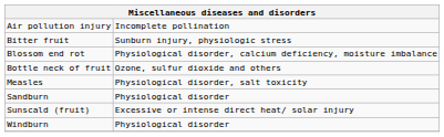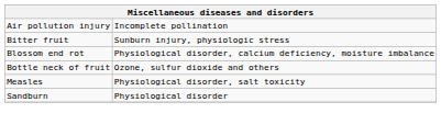 <table class="wikitable" style="clear">
 <tr>
 <th colspan=2><strong>Miscellaneous diseases and disorders</strong></th>
 </tr>
 <tr>
 <td>Air pollution injury</td>
 <td>Incomplete pollination</td>
 </tr>
 <tr>
 <td>Bitter fruit</td>
 <td>Sunburn injury, physiologic stress</td>
 </tr>
 <tr>
 <td>Blossom end rot</td>
 <td>Physiological disorder, calcium deficiency, moisture imbalance</td>
 </tr>
 <tr>
 <td>Bottle neck of fruit</td>
 <td>Ozone, sulfur dioxide and others</td>
 </tr>
 <tr>
 <td>Measles</td>
 <td>Physiological disorder, salt toxicity</td>
 </tr>
 <tr>
 <td>Sandburn</td>
 <td>Physiological disorder</td>
 </tr>
 <tr>
-<td>Sunscald (fruit)</td>
-<td>Excessive or intense direct heat/ solar injury</td>
-</tr>
-<tr>
-<td>Windburn</td>
-<td>Physiological disorder</td>
-</tr>
-<tr>
 </tr>
 </table>
